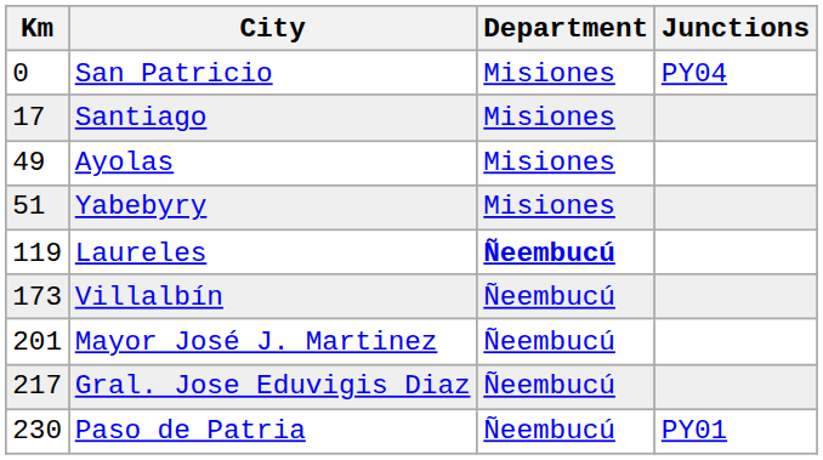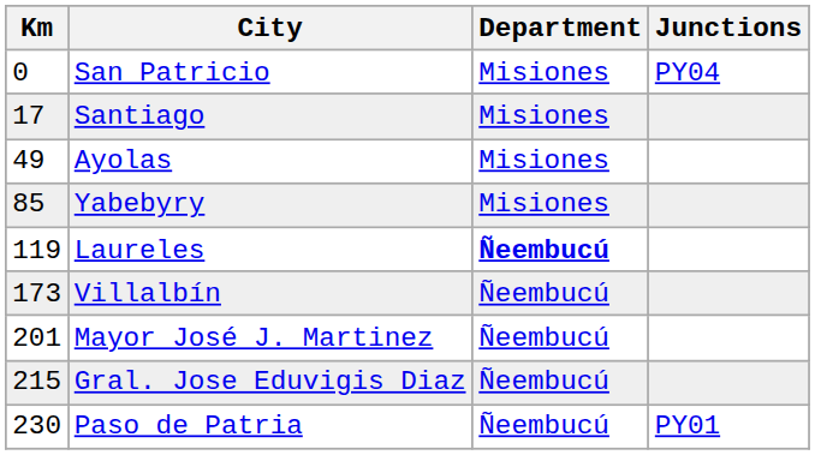 <table class="wikitable">
 <tr>
 <th>Km</th>
 <th>City</th>
 <th>Department</th>
 <th>Junctions</th>
 </tr>
 <tr bgcolor="ffffff">
 <td>0</td>
 <td><a href='#'>San Patricio</a></td>
 <td><a href='#'>Misiones</a></td>
 <td> <a href='#'>PY04</a></td>
 </tr>
 <tr bgcolor="efefef">
 <td>17</td>
 <td><a href='#'>Santiago</a></td>
 <td><a href='#'>Misiones</a></td>
 <td></td>
 </tr>
 <tr bgcolor="ffffff">
 <td>49</td>
 <td><a href='#'>Ayolas</a></td>
 <td><a href='#'>Misiones</a></td>
 <td></td>
 </tr>
 <tr bgcolor="efefef">
-<td>51</td>
+<td>85</td>
 <td><a href='#'>Yabebyry</a></td>
 <td><a href='#'>Misiones</a></td>
 <td></td>
 </tr>
 <tr bgcolor="ffffff">
 <td>119</td>
 <td><a href='#'>Laureles</a></td>
 <td><strong><a href='#'>Ñeembucú</a></strong></td>
 <td></td>
 </tr>
 <tr bgcolor="efefef">
 <td>173</td>
 <td><a href='#'>Villalbín</a></td>
 <td><a href='#'>Ñeembucú</a></td>
 <td></td>
 </tr>
 <tr bgcolor="ffffff">
 <td>201</td>
 <td><a href='#'>Mayor José J. Martinez</a></td>
 <td><a href='#'>Ñeembucú</a></td>
 <td></td>
 </tr>
 <tr bgcolor="efefef">
-<td>217</td>
+<td>215</td>
 <td><a href='#'>Gral. Jose Eduvigis Diaz</a></td>
 <td><a href='#'>Ñeembucú</a></td>
 <td></td>
 </tr>
 <tr bgcolor="ffffff">
 <td>230</td>
 <td><a href='#'>Paso de Patria</a></td>
 <td><a href='#'>Ñeembucú</a></td>
 <td> <a href='#'>PY01</a></td>
 </tr>
 </table>
